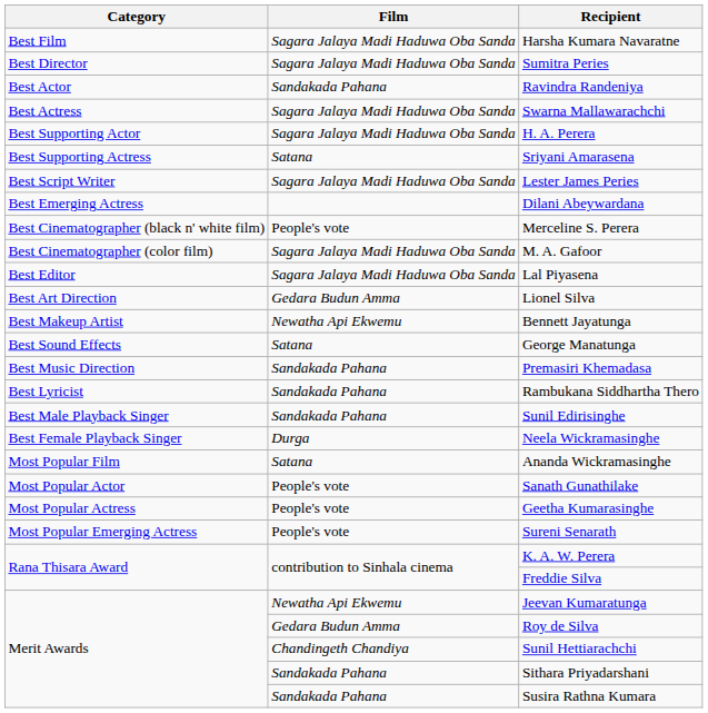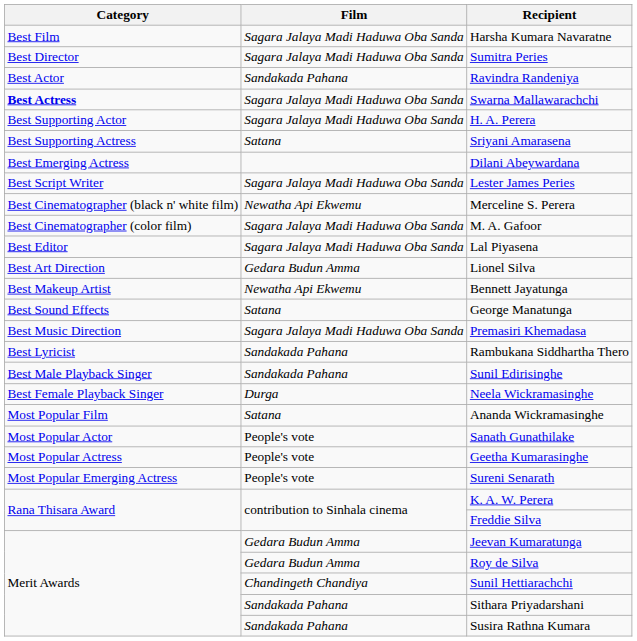 <table class="wikitable plainrowheaders sortable">
 <tr>
 <th scope="col">Category</th>
 <th scope="col">Film</th>
 <th scope="col">Recipient</th>
 </tr>
 <tr>
 <td><a href='#'>Best Film</a></td>
 <td><em>Sagara Jalaya Madi Haduwa Oba Sanda</em></td>
 <td>Harsha Kumara Navaratne</td>
 </tr>
 <tr>
 <td><a href='#'>Best Director</a></td>
 <td><em>Sagara Jalaya Madi Haduwa Oba Sanda</em></td>
 <td><a href='#'>Sumitra Peries</a></td>
 </tr>
 <tr>
 <td><a href='#'>Best Actor</a></td>
 <td><em>Sandakada Pahana</em></td>
 <td><a href='#'>Ravindra Randeniya</a></td>
 </tr>
 <tr>
-<td><a href='#'>Best Actress</a></td>
+<td><strong><a href='#'>Best Actress</a></strong></td>
 <td><em>Sagara Jalaya Madi Haduwa Oba Sanda</em></td>
 <td><a href='#'>Swarna Mallawarachchi</a></td>
 </tr>
 <tr>
 <td><a href='#'>Best Supporting Actor</a></td>
 <td><em>Sagara Jalaya Madi Haduwa Oba Sanda</em></td>
 <td><a href='#'>H. A. Perera</a></td>
 </tr>
 <tr>
 <td><a href='#'>Best Supporting Actress</a></td>
 <td><em>Satana</em></td>
 <td><a href='#'>Sriyani Amarasena</a></td>
 </tr>
 <tr>
+<td><a href='#'>Best Emerging Actress</a></td>
+<td></td>
+<td><a href='#'>Dilani Abeywardana</a></td>
+</tr>
+<tr>
 <td><a href='#'>Best Script Writer</a></td>
 <td><em>Sagara Jalaya Madi Haduwa Oba Sanda</em></td>
 <td><a href='#'>Lester James Peries</a></td>
 </tr>
 <tr>
-<td><a href='#'>Best Emerging Actress</a></td>
-<td></td>
-<td><a href='#'>Dilani Abeywardana</a></td>
-</tr>
-<tr>
 <td><a href='#'>Best Cinematographer</a> (black n' white film)</td>
-<td>People's vote</td>
+<td><em>Newatha Api Ekwemu</em></td>
 <td>Merceline S. Perera</td>
 </tr>
 <tr>
 <td><a href='#'>Best Cinematographer</a> (color film)</td>
 <td><em>Sagara Jalaya Madi Haduwa Oba Sanda</em></td>
 <td>M. A. Gafoor</td>
 </tr>
 <tr>
 <td><a href='#'>Best Editor</a></td>
 <td><em>Sagara Jalaya Madi Haduwa Oba Sanda</em></td>
 <td>Lal Piyasena</td>
 </tr>
 <tr>
 <td><a href='#'>Best Art Direction</a></td>
 <td><em>Gedara Budun Amma</em></td>
 <td>Lionel Silva</td>
 </tr>
 <tr>
 <td><a href='#'>Best Makeup Artist</a></td>
 <td><em>Newatha Api Ekwemu</em></td>
 <td>Bennett Jayatunga</td>
 </tr>
 <tr>
 <td><a href='#'>Best Sound Effects</a></td>
 <td><em>Satana</em></td>
 <td>George Manatunga</td>
 </tr>
 <tr>
 <td><a href='#'>Best Music Direction</a></td>
-<td><em>Sandakada Pahana</em></td>
+<td><em>Sagara Jalaya Madi Haduwa Oba Sanda</em></td>
 <td><a href='#'>Premasiri Khemadasa</a></td>
 </tr>
 <tr>
 <td><a href='#'>Best Lyricist</a></td>
 <td><em>Sandakada Pahana</em></td>
 <td>Rambukana Siddhartha Thero</td>
 </tr>
 <tr>
 <td><a href='#'>Best Male Playback Singer</a></td>
 <td><em>Sandakada Pahana</em></td>
 <td><a href='#'>Sunil Edirisinghe</a></td>
 </tr>
 <tr>
 <td><a href='#'>Best Female Playback Singer</a></td>
 <td><em>Durga</em></td>
 <td><a href='#'>Neela Wickramasinghe</a></td>
 </tr>
 <tr>
 <td><a href='#'>Most Popular Film</a></td>
 <td><em>Satana</em></td>
 <td>Ananda Wickramasinghe</td>
 </tr>
 <tr>
 <td><a href='#'>Most Popular Actor</a></td>
 <td>People's vote</td>
 <td><a href='#'>Sanath Gunathilake</a></td>
 </tr>
 <tr>
 <td><a href='#'>Most Popular Actress</a></td>
 <td>People's vote</td>
 <td><a href='#'>Geetha Kumarasinghe</a></td>
 </tr>
 <tr>
 <td><a href='#'>Most Popular Emerging Actress</a></td>
 <td>People's vote</td>
 <td><a href='#'>Sureni Senarath</a></td>
 </tr>
 <tr>
 <td rowspan=2><a href='#'>Rana Thisara Award</a></td>
 <td rowspan=2>contribution to Sinhala cinema</td>
 <td><a href='#'>K. A. W. Perera</a></td>
 </tr>
 <tr>
 <td><a href='#'>Freddie Silva</a></td>
 </tr>
 <tr>
 <td rowspan=5>Merit Awards</td>
-<td><em>Newatha Api Ekwemu</em></td>
+<td><em>Gedara Budun Amma</em></td>
 <td><a href='#'>Jeevan Kumaratunga</a></td>
 </tr>
 <tr>
 <td><em>Gedara Budun Amma</em></td>
 <td><a href='#'>Roy de Silva</a></td>
 </tr>
 <tr>
 <td><em>Chandingeth Chandiya</em></td>
 <td><a href='#'>Sunil Hettiarachchi</a></td>
 </tr>
 <tr>
 <td><em>Sandakada Pahana</em></td>
 <td>Sithara Priyadarshani</td>
 </tr>
 <tr>
 <td><em>Sandakada Pahana</em></td>
 <td>Susira Rathna Kumara</td>
 </tr>
 </table>
